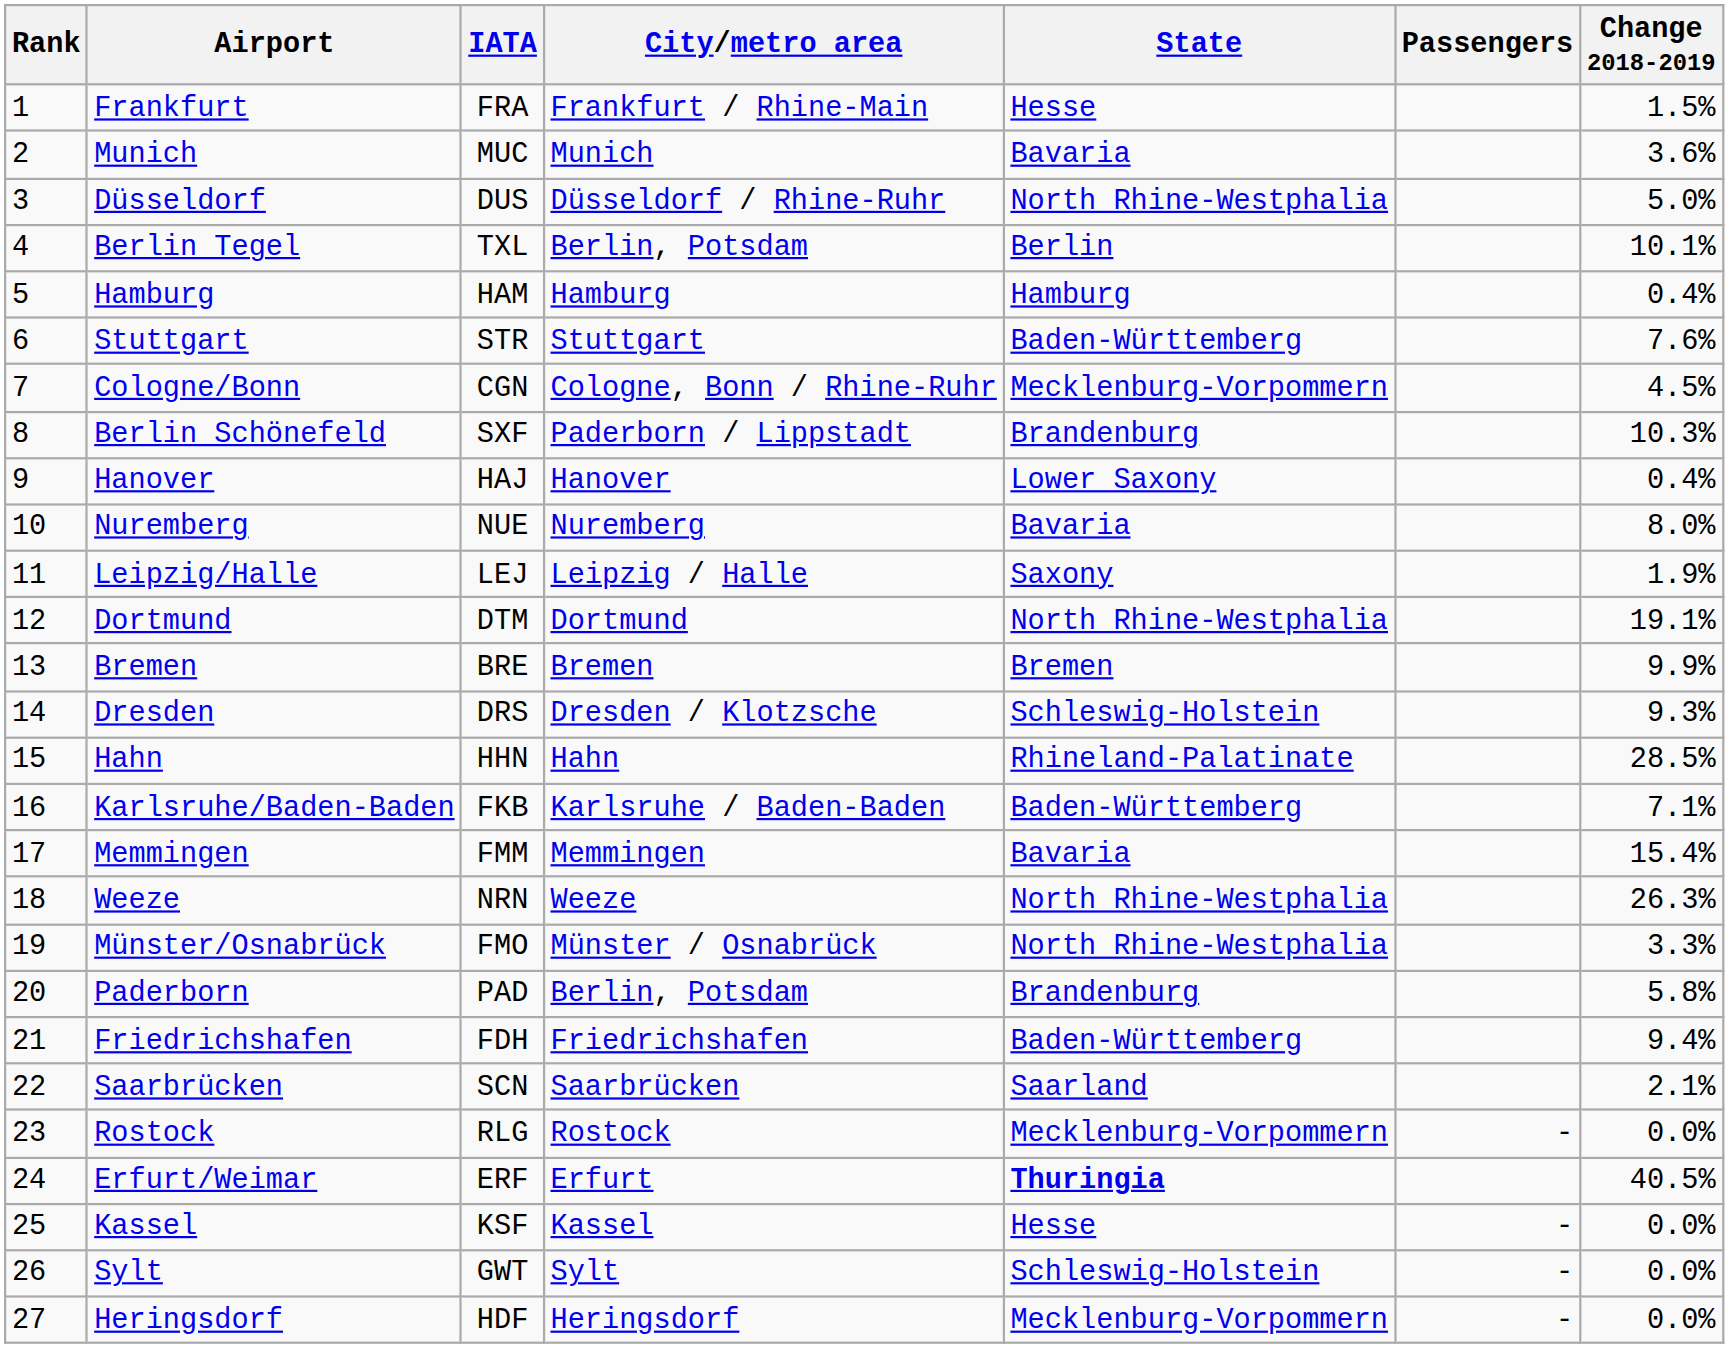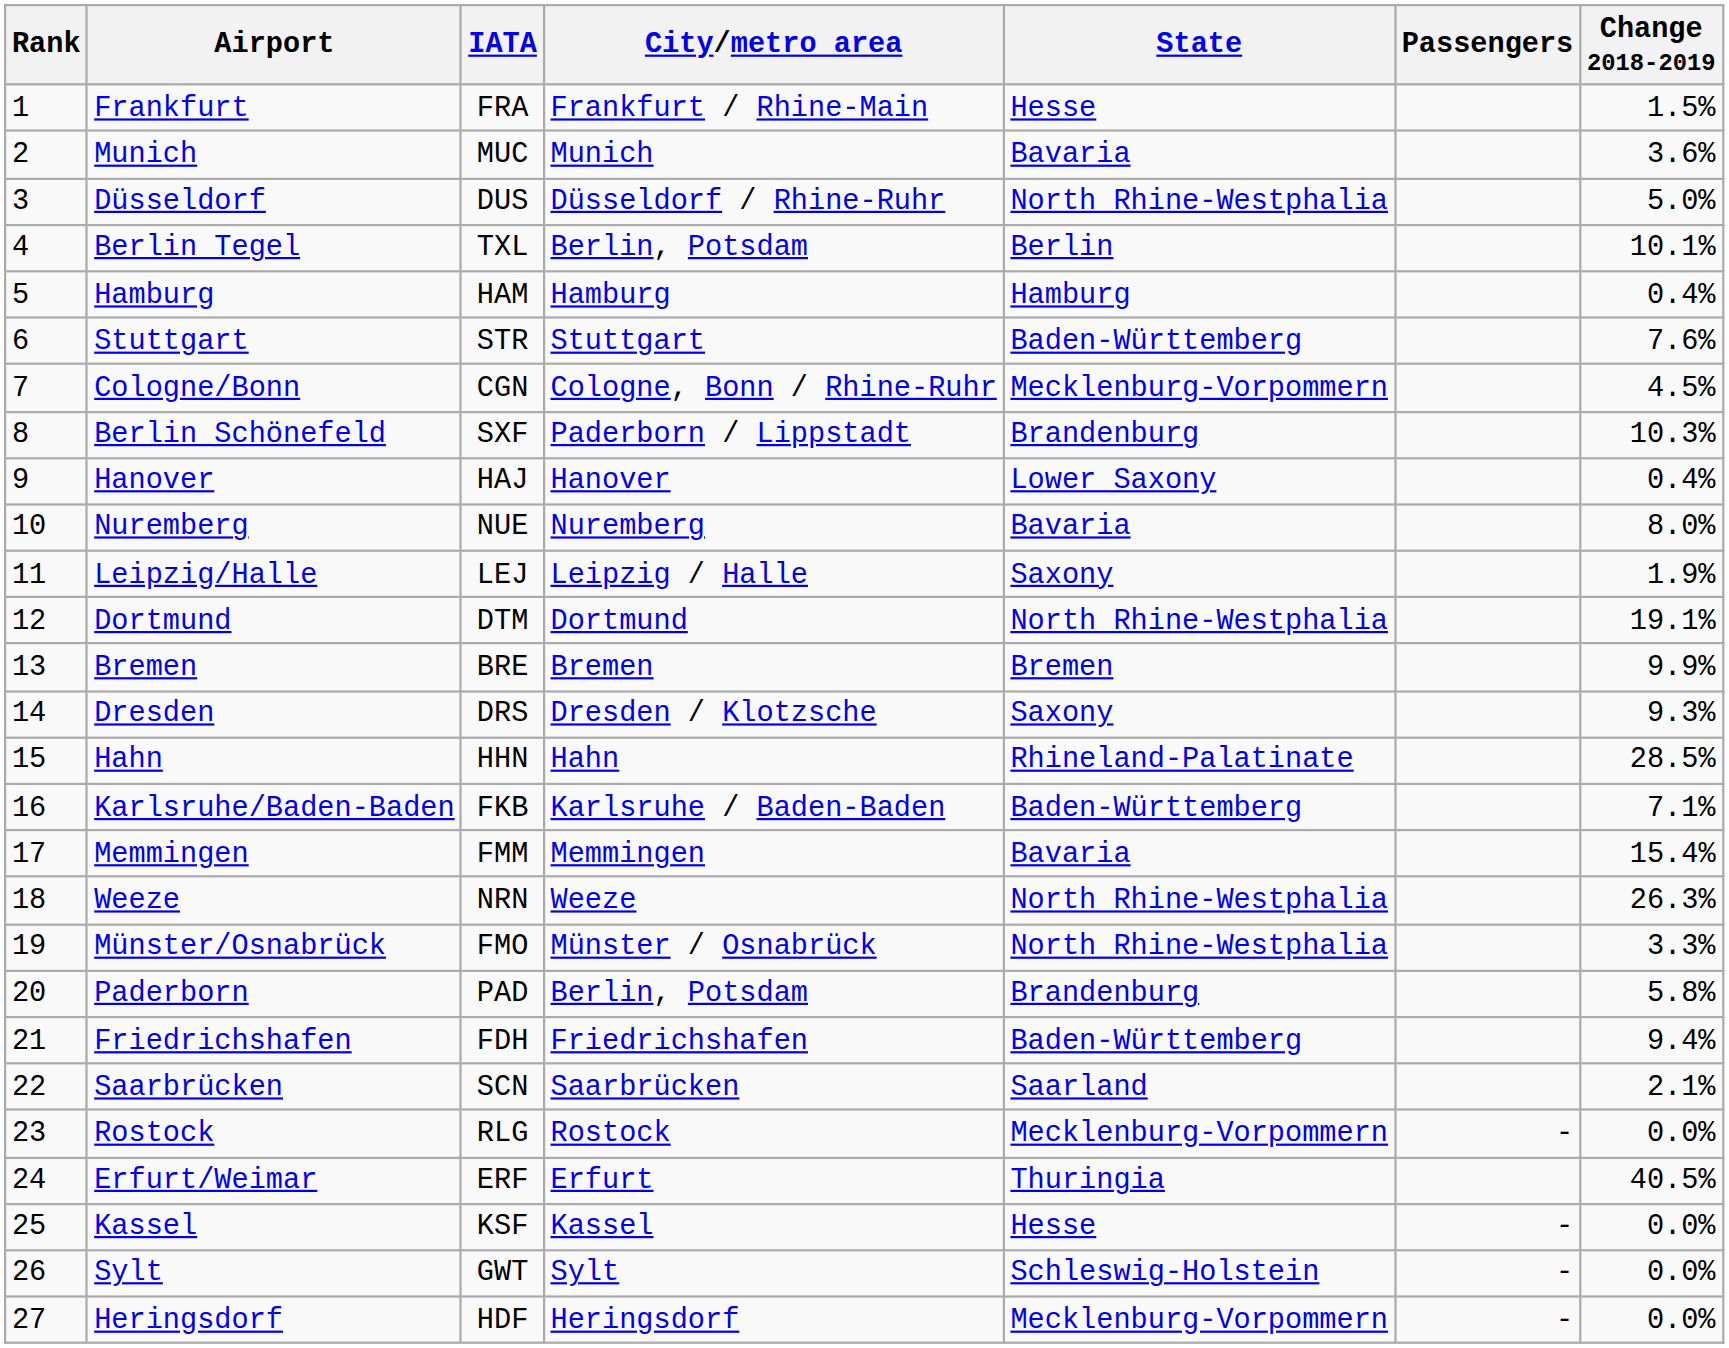 <table class="wikitable sortable">
 <tr>
 <th>Rank</th>
 <th>Airport</th>
 <th><a href='#'>IATA</a></th>
 <th><a href='#'>City</a>/<a href='#'>metro area</a></th>
 <th><a href='#'>State</a></th>
 <th class="unsortable">Passengers<br></th>
 <th class="unsortable">Change<br><small>2018-2019</small></th>
 </tr>
 <tr>
 <td>1</td>
 <td><a href='#'>Frankfurt</a></td>
 <td style="text-align:center;">FRA</td>
 <td><a href='#'>Frankfurt</a> / <a href='#'>Rhine-Main</a></td>
 <td><a href='#'>Hesse</a></td>
 <td style="text-align:right;"></td>
 <td style="text-align:right;">1.5%</td>
 </tr>
 <tr>
 <td>2</td>
 <td><a href='#'>Munich</a></td>
 <td style="text-align:center;">MUC</td>
 <td><a href='#'>Munich</a></td>
 <td><a href='#'>Bavaria</a></td>
 <td style="text-align:right;"></td>
 <td style="text-align:right;">3.6%</td>
 </tr>
 <tr>
 <td>3</td>
 <td><a href='#'>Düsseldorf</a></td>
 <td style="text-align:center;">DUS</td>
 <td><a href='#'>Düsseldorf</a> / <a href='#'>Rhine-Ruhr</a></td>
 <td><a href='#'>North Rhine-Westphalia</a></td>
 <td style="text-align:right;"></td>
 <td style="text-align:right;">5.0%</td>
 </tr>
 <tr>
 <td>4</td>
 <td><a href='#'>Berlin Tegel</a></td>
 <td style="text-align:center;">TXL</td>
 <td><a href='#'>Berlin</a>, <a href='#'>Potsdam</a></td>
 <td><a href='#'>Berlin</a></td>
 <td style="text-align:right;"></td>
 <td style="text-align:right;">10.1%</td>
 </tr>
 <tr>
 <td>5</td>
 <td><a href='#'>Hamburg</a></td>
 <td style="text-align:center;">HAM</td>
 <td><a href='#'>Hamburg</a></td>
 <td><a href='#'>Hamburg</a></td>
 <td style="text-align:right;"></td>
 <td style="text-align:right;">0.4%</td>
 </tr>
 <tr>
 <td>6</td>
 <td><a href='#'>Stuttgart</a></td>
 <td style="text-align:center;">STR</td>
 <td><a href='#'>Stuttgart</a></td>
 <td><a href='#'>Baden-Württemberg</a></td>
 <td style="text-align:right;"></td>
 <td style="text-align:right;">7.6%</td>
 </tr>
 <tr>
 <td>7</td>
 <td><a href='#'>Cologne/Bonn</a></td>
 <td style="text-align:center;">CGN</td>
 <td><a href='#'>Cologne</a>, <a href='#'>Bonn</a> / <a href='#'>Rhine-Ruhr</a></td>
 <td><a href='#'>Mecklenburg-Vorpommern</a></td>
 <td style="text-align:right;"></td>
 <td style="text-align:right;">4.5%</td>
 </tr>
 <tr>
 <td>8</td>
 <td><a href='#'>Berlin Schönefeld</a></td>
 <td style="text-align:center;">SXF</td>
 <td><a href='#'>Paderborn</a> / <a href='#'>Lippstadt</a></td>
 <td><a href='#'>Brandenburg</a></td>
 <td style="text-align:right;"></td>
 <td style="text-align:right;">10.3%</td>
 </tr>
 <tr>
 <td>9</td>
 <td><a href='#'>Hanover</a></td>
 <td style="text-align:center;">HAJ</td>
 <td><a href='#'>Hanover</a></td>
 <td><a href='#'>Lower Saxony</a></td>
 <td style="text-align:right;"></td>
 <td style="text-align:right;">0.4%</td>
 </tr>
 <tr>
 <td>10</td>
 <td><a href='#'>Nuremberg</a></td>
 <td style="text-align:center;">NUE</td>
 <td><a href='#'>Nuremberg</a></td>
 <td><a href='#'>Bavaria</a></td>
 <td style="text-align:right;"></td>
 <td style="text-align:right;">8.0%</td>
 </tr>
 <tr>
 <td>11</td>
 <td><a href='#'>Leipzig/Halle</a></td>
 <td style="text-align:center;">LEJ</td>
 <td><a href='#'>Leipzig</a> / <a href='#'>Halle</a></td>
 <td><a href='#'>Saxony</a></td>
 <td style="text-align:right;"></td>
 <td style="text-align:right;">1.9%</td>
 </tr>
 <tr>
 <td>12</td>
 <td><a href='#'>Dortmund</a></td>
 <td style="text-align:center;">DTM</td>
 <td><a href='#'>Dortmund</a></td>
 <td><a href='#'>North Rhine-Westphalia</a></td>
 <td style="text-align:right;"></td>
 <td style="text-align:right;">19.1%</td>
 </tr>
 <tr>
 <td>13</td>
 <td><a href='#'>Bremen</a></td>
 <td style="text-align:center;">BRE</td>
 <td><a href='#'>Bremen</a></td>
 <td><a href='#'>Bremen</a></td>
 <td style="text-align:right;"></td>
 <td style="text-align:right;">9.9%</td>
 </tr>
 <tr>
 <td>14</td>
 <td><a href='#'>Dresden</a></td>
 <td style="text-align:center;">DRS</td>
 <td><a href='#'>Dresden</a> / <a href='#'>Klotzsche</a></td>
-<td><a href='#'>Schleswig-Holstein</a></td>
+<td><a href='#'>Saxony</a></td>
 <td style="text-align:right;"></td>
 <td style="text-align:right;">9.3%</td>
 </tr>
 <tr>
 <td>15</td>
 <td><a href='#'>Hahn</a></td>
 <td style="text-align:center;">HHN</td>
 <td><a href='#'>Hahn</a></td>
 <td><a href='#'>Rhineland-Palatinate</a></td>
 <td style="text-align:right;"></td>
 <td style="text-align:right;">28.5%</td>
 </tr>
 <tr>
 <td>16</td>
 <td><a href='#'>Karlsruhe/Baden-Baden</a></td>
 <td style="text-align:center;">FKB</td>
 <td><a href='#'>Karlsruhe</a> / <a href='#'>Baden-Baden</a></td>
 <td><a href='#'>Baden-Württemberg</a></td>
 <td style="text-align:right;"></td>
 <td style="text-align:right;">7.1%</td>
 </tr>
 <tr>
 <td>17</td>
 <td><a href='#'>Memmingen</a></td>
 <td style="text-align:center;">FMM</td>
 <td><a href='#'>Memmingen</a></td>
 <td><a href='#'>Bavaria</a></td>
 <td style="text-align:right;"></td>
 <td style="text-align:right;">15.4%</td>
 </tr>
 <tr>
 <td>18</td>
 <td><a href='#'>Weeze</a></td>
 <td style="text-align:center;">NRN</td>
 <td><a href='#'>Weeze</a></td>
 <td><a href='#'>North Rhine-Westphalia</a></td>
 <td style="text-align:right;"></td>
 <td style="text-align:right;">26.3%</td>
 </tr>
 <tr>
 <td>19</td>
 <td><a href='#'>Münster/Osnabrück</a></td>
 <td style="text-align:center;">FMO</td>
 <td><a href='#'>Münster</a> / <a href='#'>Osnabrück</a></td>
 <td><a href='#'>North Rhine-Westphalia</a></td>
 <td style="text-align:right;"></td>
 <td style="text-align:right;">3.3%</td>
 </tr>
 <tr>
 <td>20</td>
 <td><a href='#'>Paderborn</a></td>
 <td style="text-align:center;">PAD</td>
 <td><a href='#'>Berlin</a>, <a href='#'>Potsdam</a></td>
 <td><a href='#'>Brandenburg</a></td>
 <td style="text-align:right;"></td>
 <td style="text-align:right;">5.8%</td>
 </tr>
 <tr>
 <td>21</td>
 <td><a href='#'>Friedrichshafen</a></td>
 <td style="text-align:center;">FDH</td>
 <td><a href='#'>Friedrichshafen</a></td>
 <td><a href='#'>Baden-Württemberg</a></td>
 <td style="text-align:right;"></td>
 <td style="text-align:right;">9.4%</td>
 </tr>
 <tr>
 <td>22</td>
 <td><a href='#'>Saarbrücken</a></td>
 <td style="text-align:center;">SCN</td>
 <td><a href='#'>Saarbrücken</a></td>
 <td><a href='#'>Saarland</a></td>
 <td style="text-align:right;"></td>
 <td style="text-align:right;">2.1%</td>
 </tr>
 <tr>
 <td>23</td>
 <td><a href='#'>Rostock</a></td>
 <td style="text-align:center;">RLG</td>
 <td><a href='#'>Rostock</a></td>
 <td><a href='#'>Mecklenburg-Vorpommern</a></td>
 <td style="text-align:right;">-</td>
 <td style="text-align:right;">0.0%</td>
 </tr>
 <tr>
 <td>24</td>
 <td><a href='#'>Erfurt/Weimar</a></td>
 <td style="text-align:center;">ERF</td>
 <td><a href='#'>Erfurt</a></td>
-<td><strong><a href='#'>Thuringia</a></strong></td>
+<td><a href='#'>Thuringia</a></td>
 <td style="text-align:right;"></td>
 <td style="text-align:right;">40.5%</td>
 </tr>
 <tr>
 <td>25</td>
 <td><a href='#'>Kassel</a></td>
 <td style="text-align:center;">KSF</td>
 <td><a href='#'>Kassel</a></td>
 <td><a href='#'>Hesse</a></td>
 <td style="text-align:right;">-</td>
 <td style="text-align:right;">0.0%</td>
 </tr>
 <tr>
 <td>26</td>
 <td><a href='#'>Sylt</a></td>
 <td style="text-align:center;">GWT</td>
 <td><a href='#'>Sylt</a></td>
 <td><a href='#'>Schleswig-Holstein</a></td>
 <td style="text-align:right;">-</td>
 <td style="text-align:right;">0.0%</td>
 </tr>
 <tr>
 <td>27</td>
 <td><a href='#'>Heringsdorf</a></td>
 <td style="text-align:center;">HDF</td>
 <td><a href='#'>Heringsdorf</a></td>
 <td><a href='#'>Mecklenburg-Vorpommern</a></td>
 <td style="text-align:right;">-</td>
 <td style="text-align:right;">0.0%</td>
 </tr>
 </table>
